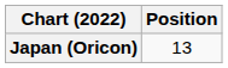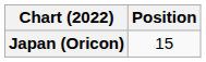 <table class="wikitable sortable plainrowheaders" style="text-align:center">
 <tr>
 <th scope="col">Chart (2022)</th>
 <th scope="col">Position</th>
 </tr>
 <tr>
 <th scope="row">Japan (Oricon)</th>
-<td>13</td>
+<td>15</td>
 </tr>
 </table>
